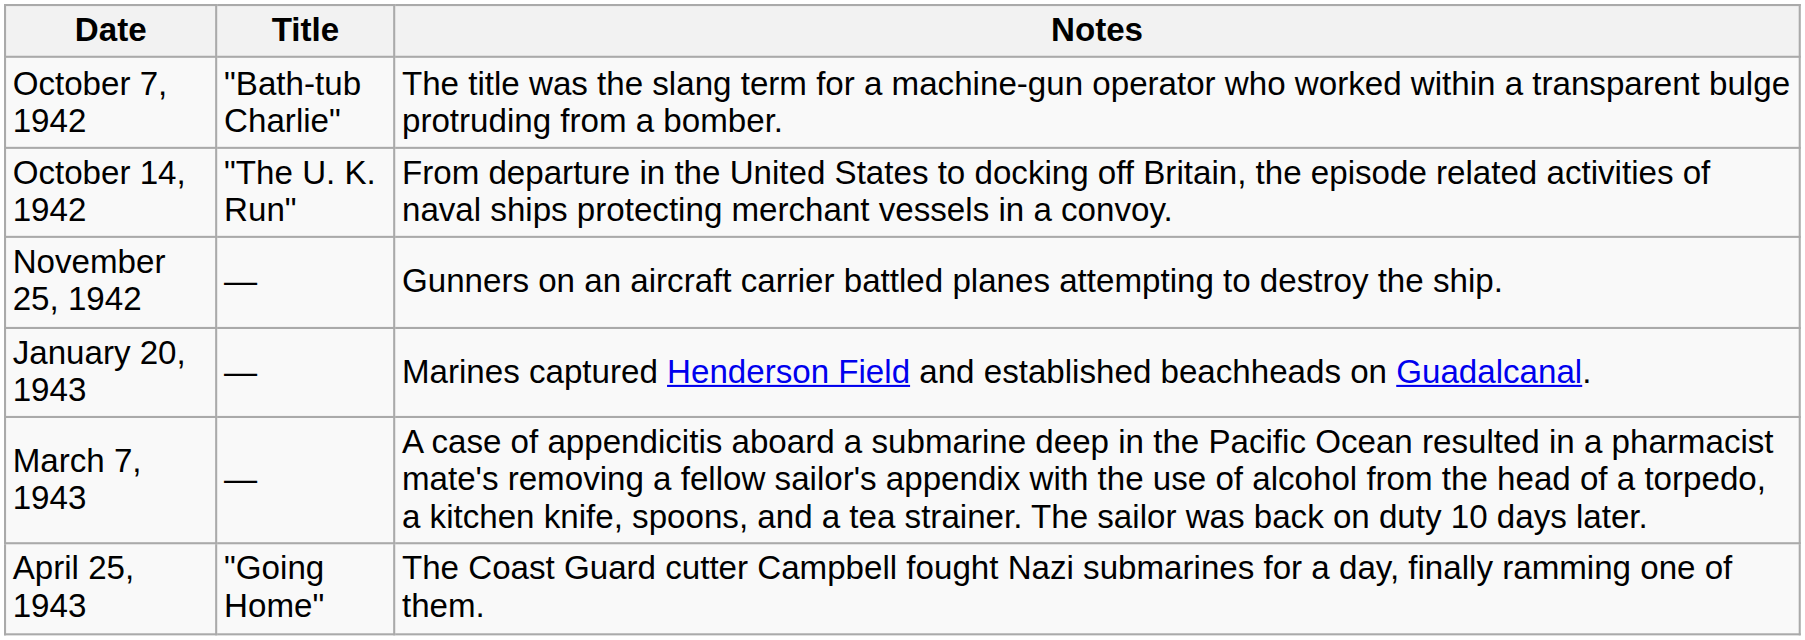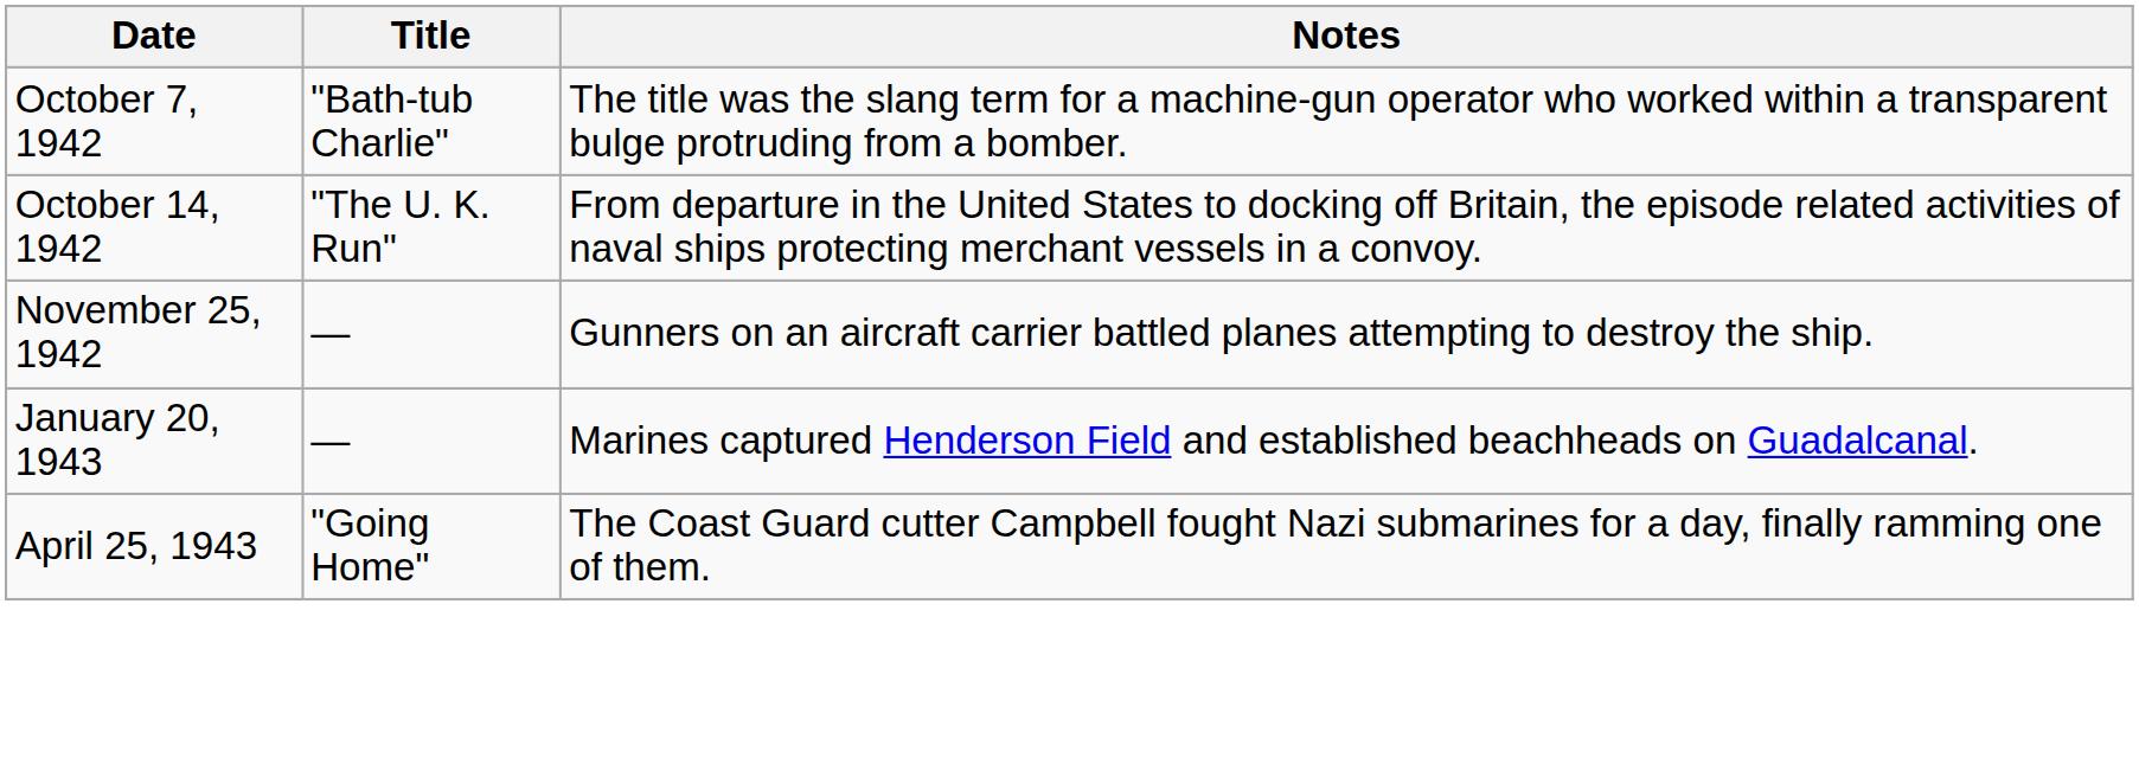 <table class="wikitable">
 <tr>
 <th>Date</th>
 <th>Title</th>
 <th>Notes</th>
 </tr>
 <tr>
 <td>October 7, 1942</td>
 <td>"Bath-tub Charlie"</td>
 <td>The title was the slang term for a machine-gun operator who worked within a transparent bulge protruding from a bomber.</td>
 </tr>
 <tr>
 <td>October 14, 1942</td>
 <td>"The U. K. Run"</td>
 <td>From departure in the United States to docking off Britain, the episode related activities of naval ships protecting merchant vessels in a convoy.</td>
 </tr>
 <tr>
 <td>November 25, 1942</td>
 <td>—</td>
 <td>Gunners on an aircraft carrier battled planes attempting to destroy the ship.</td>
 </tr>
 <tr>
 <td>January 20, 1943</td>
 <td>—</td>
 <td>Marines captured <a href='#'>Henderson Field</a> and established beachheads on <a href='#'>Guadalcanal</a>.</td>
 </tr>
 <tr>
-<td>March 7, 1943</td>
-<td>—</td>
-<td>A case of appendicitis aboard a submarine deep in the Pacific Ocean resulted in a pharmacist mate's removing a fellow sailor's appendix with the use of alcohol from the head of a torpedo, a kitchen knife, spoons, and a tea strainer. The sailor was back on duty 10 days later.</td>
-</tr>
-<tr>
 <td>April 25, 1943</td>
 <td>"Going Home"</td>
 <td>The Coast Guard cutter Campbell fought Nazi submarines for a day, finally ramming one of them.</td>
 </tr>
 </table>
